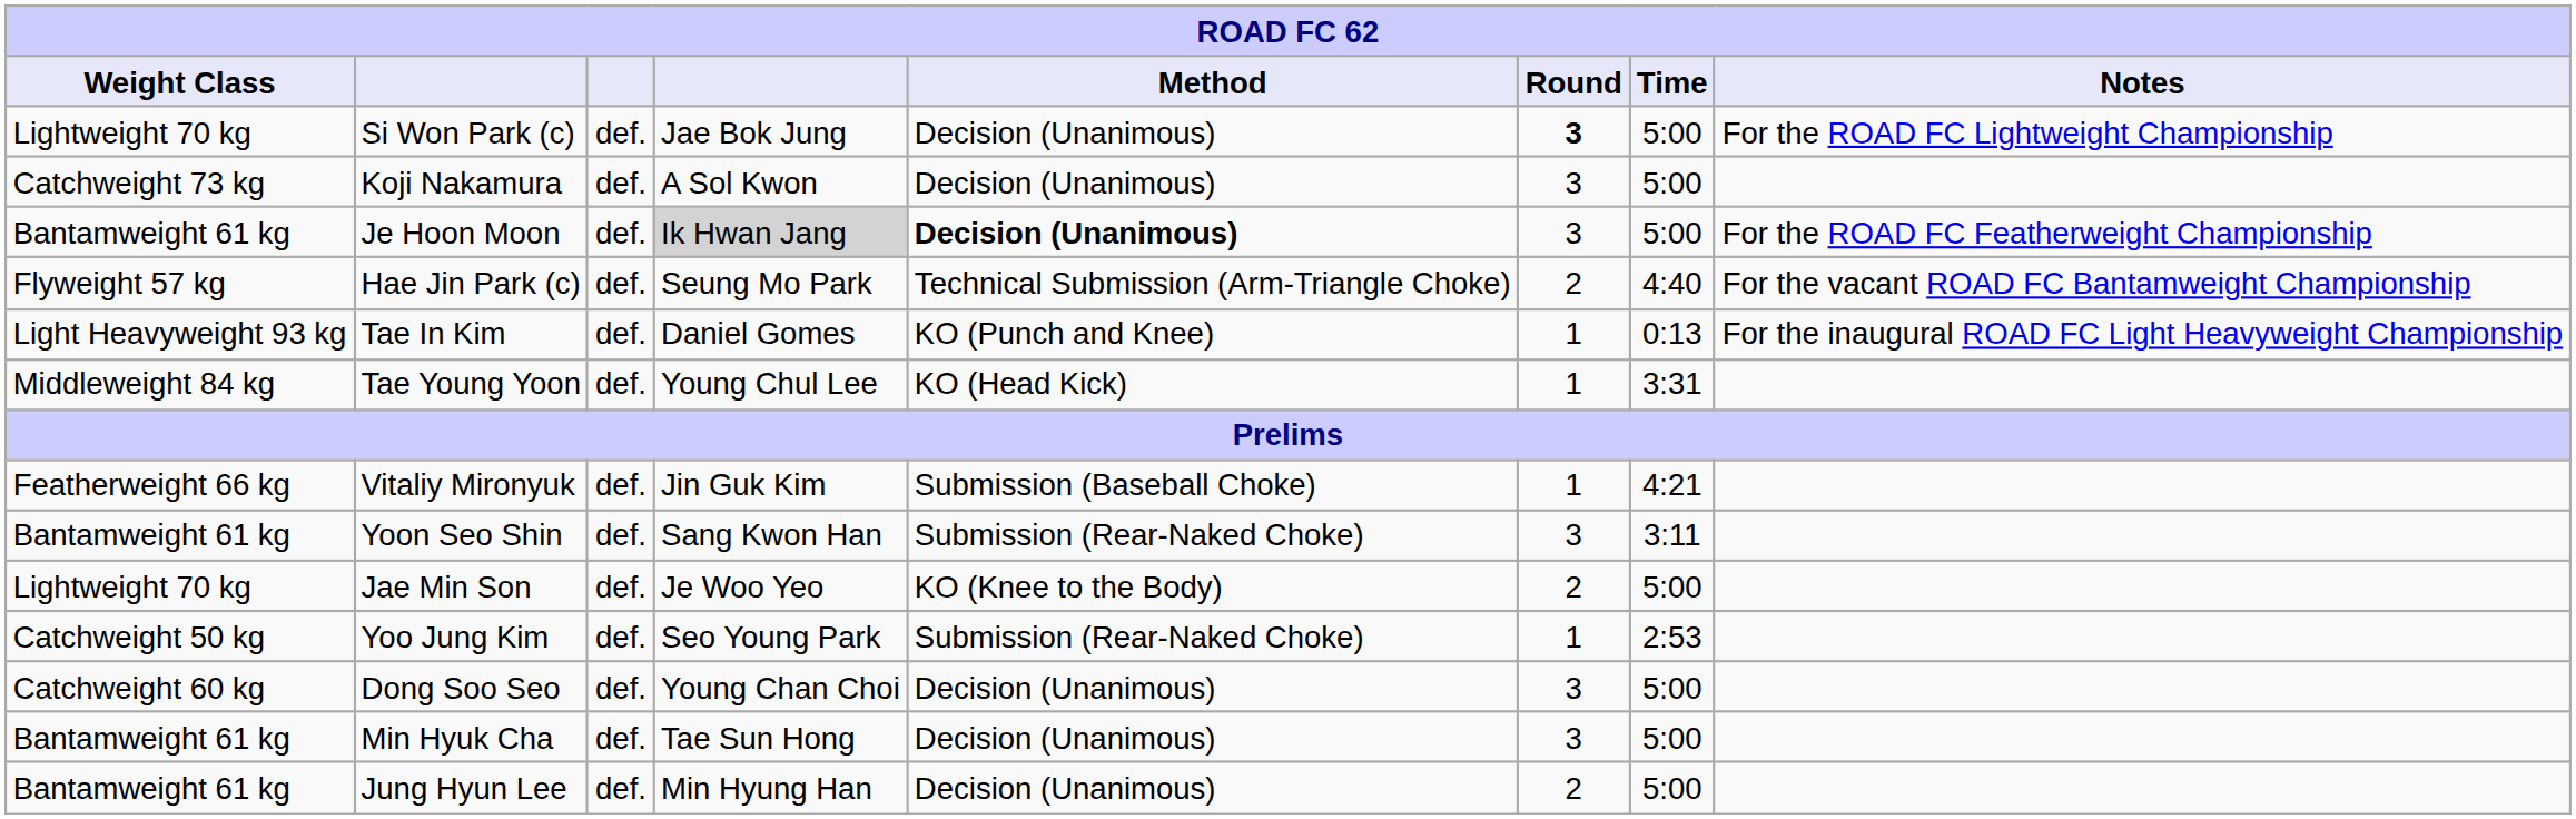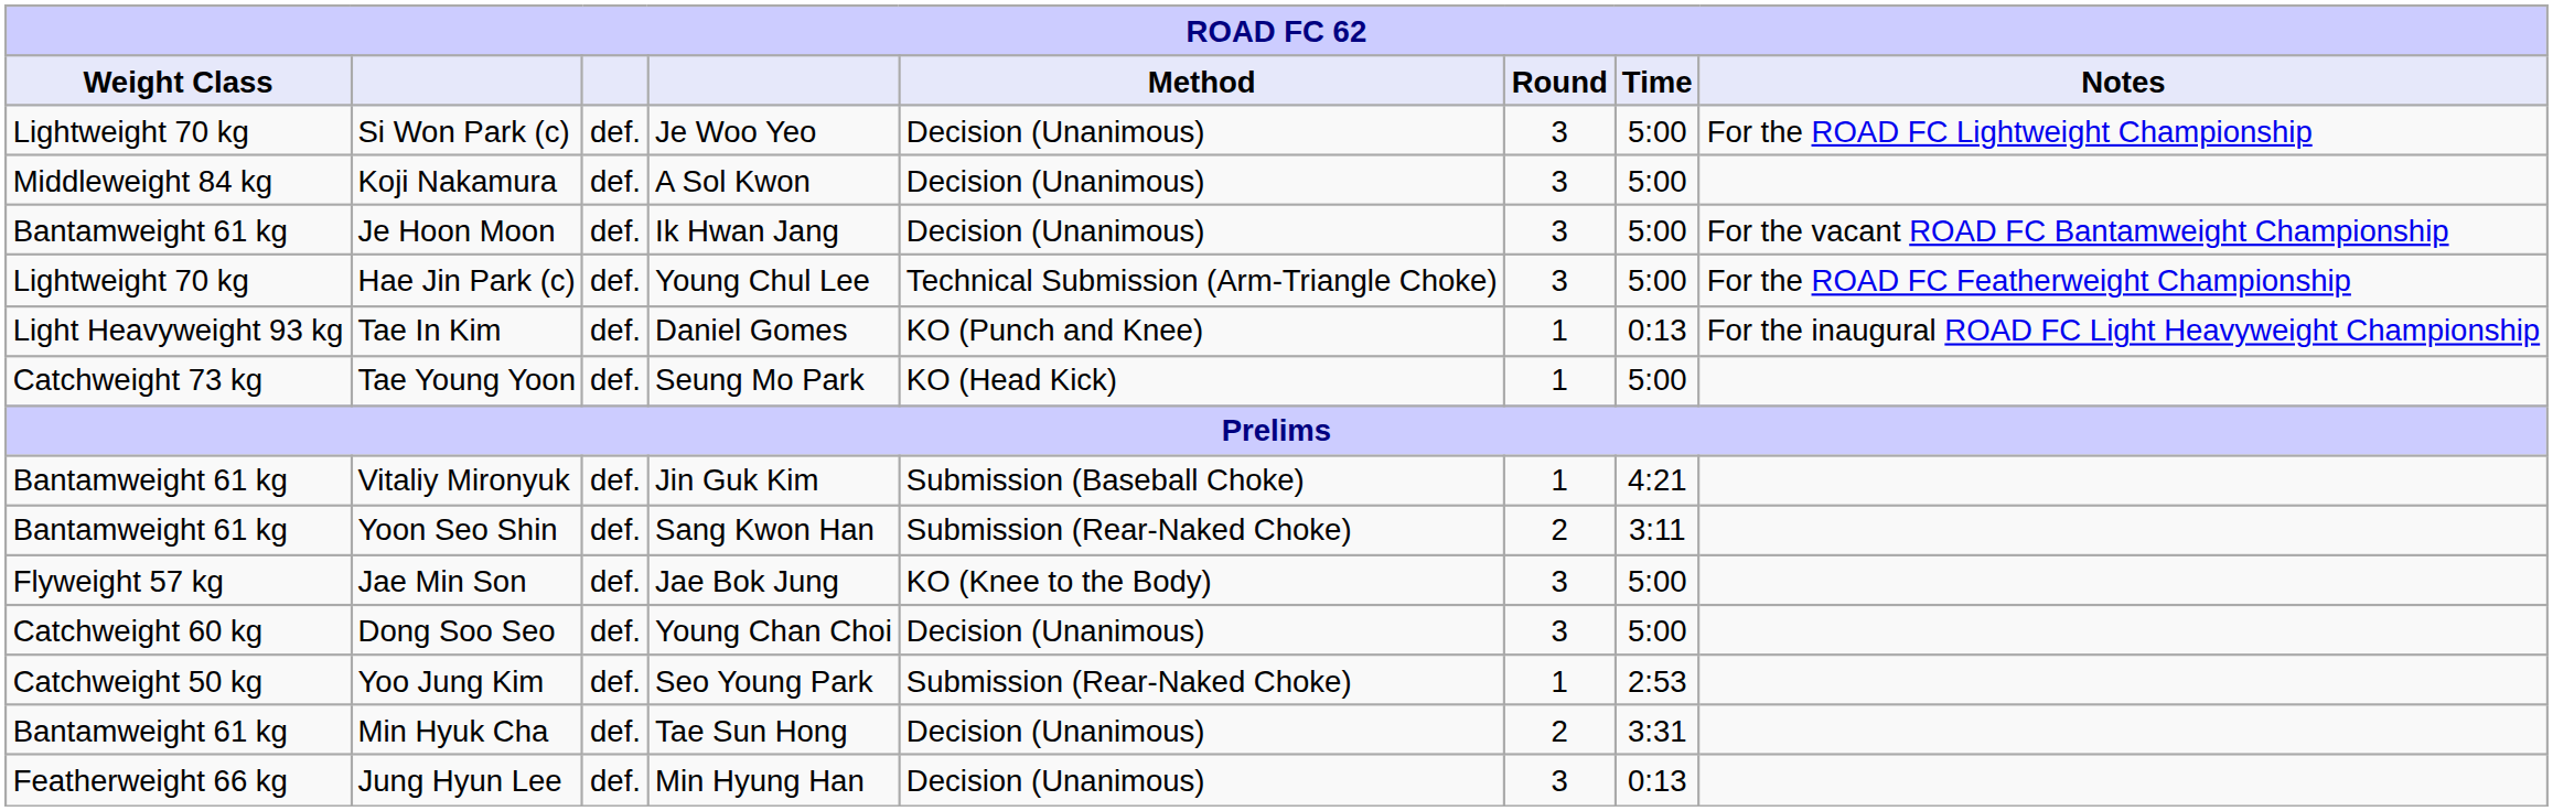 <table class="wikitable" style="font-size: 80%;">
 <tr>
 <th colspan="8" style="background-color: #ccf; color: #000080; text-align: center;"><strong>ROAD FC 62</strong></th>
 </tr>
 <tr>
 <th colspan="1" style="background-color: #E6E8FA; color: #000000; text-align: center;">Weight Class</th>
 <th colspan="1" style="background-color: #E6E8FA; color: #000000; text-align: center;"></th>
 <th colspan="1" style="background-color: #E6E8FA; color: #000000; text-align: center;"></th>
 <th colspan="1" style="background-color: #E6E8FA; color: #000000; text-align: center;"></th>
 <th colspan="1" style="background-color: #E6E8FA; color: #000000; text-align: center;">Method</th>
 <th colspan="1" style="background-color: #E6E8FA; color: #000000; text-align: center;">Round</th>
 <th colspan="1" style="background-color: #E6E8FA; color: #000000; text-align: center;">Time</th>
 <th colspan="1" style="background-color: #E6E8FA; color: #000000; text-align: center;">Notes</th>
 </tr>
 <tr>
 <td>Lightweight 70 kg</td>
 <td> Si Won Park (c)</td>
 <td align=center>def.</td>
-<td> Jae Bok Jung</td>
+<td> Je Woo Yeo</td>
 <td>Decision (Unanimous)</td>
-<td align=center><strong>3</strong></td>
+<td align=center>3</td>
 <td align=center>5:00</td>
 <td>For the <a href='#'>ROAD FC Lightweight Championship</a></td>
 </tr>
 <tr>
-<td>Catchweight 73 kg</td>
+<td>Middleweight 84 kg</td>
 <td> Koji Nakamura</td>
 <td align=center>def.</td>
 <td> A Sol Kwon</td>
 <td>Decision (Unanimous)</td>
 <td align=center>3</td>
 <td align=center>5:00</td>
 <td></td>
 </tr>
 <tr>
 <td>Bantamweight 61 kg</td>
 <td> Je Hoon Moon</td>
 <td align=center>def.</td>
-<td style="background: lightgrey;"> Ik Hwan Jang</td>
-<td><strong>Decision (Unanimous)</strong></td>
+<td> Ik Hwan Jang</td>
+<td>Decision (Unanimous)</td>
+<td align=center>3</td>
+<td align=center>5:00</td>
+<td>For the vacant <a href='#'>ROAD FC Bantamweight Championship</a></td>
+</tr>
+<tr>
+<td>Lightweight 70 kg</td>
+<td> Hae Jin Park (c)</td>
+<td align=center>def.</td>
+<td> Young Chul Lee</td>
+<td>Technical Submission (Arm-Triangle Choke)</td>
 <td align=center>3</td>
 <td align=center>5:00</td>
 <td>For the <a href='#'>ROAD FC Featherweight Championship</a></td>
-</tr>
-<tr>
-<td>Flyweight 57 kg</td>
-<td> Hae Jin Park (c)</td>
-<td align=center>def.</td>
-<td> Seung Mo Park</td>
-<td>Technical Submission (Arm-Triangle Choke)</td>
-<td align=center>2</td>
-<td align=center>4:40</td>
-<td>For the vacant <a href='#'>ROAD FC Bantamweight Championship</a></td>
 </tr>
 <tr>
 <td>Light Heavyweight 93 kg</td>
 <td> Tae In Kim</td>
 <td align=center>def.</td>
 <td> Daniel Gomes</td>
 <td>KO (Punch and Knee)</td>
 <td align=center>1</td>
 <td align=center>0:13</td>
 <td>For the inaugural <a href='#'>ROAD FC Light Heavyweight Championship</a></td>
 </tr>
 <tr>
-<td>Middleweight 84 kg</td>
+<td>Catchweight 73 kg</td>
 <td> Tae Young Yoon</td>
 <td align=center>def.</td>
-<td> Young Chul Lee</td>
+<td> Seung Mo Park</td>
 <td>KO (Head Kick)</td>
 <td align=center>1</td>
-<td align=center>3:31</td>
+<td align=center>5:00</td>
 <td></td>
 </tr>
 <tr>
 <th colspan="8" style="background-color: #ccf; color: #000080; text-align: center;"><strong>Prelims</strong></th>
 </tr>
 <tr>
-<td>Featherweight 66 kg</td>
+<td>Bantamweight 61 kg</td>
 <td> Vitaliy Mironyuk</td>
 <td align=center>def.</td>
 <td> Jin Guk Kim</td>
 <td>Submission (Baseball Choke)</td>
 <td align=center>1</td>
 <td align=center>4:21</td>
 <td></td>
 </tr>
 <tr>
 <td>Bantamweight 61 kg</td>
 <td> Yoon Seo Shin</td>
 <td align=center>def.</td>
 <td> Sang Kwon Han</td>
 <td>Submission (Rear-Naked Choke)</td>
-<td align=center>3</td>
+<td align=center>2</td>
 <td align=center>3:11</td>
 <td></td>
 </tr>
 <tr>
-<td>Lightweight 70 kg</td>
+<td>Flyweight 57 kg</td>
 <td> Jae Min Son</td>
 <td align=center>def.</td>
-<td> Je Woo Yeo</td>
+<td> Jae Bok Jung</td>
 <td>KO (Knee to the Body)</td>
-<td align=center>2</td>
+<td align=center>3</td>
+<td align=center>5:00</td>
+<td></td>
+</tr>
+<tr>
+<td>Catchweight 60 kg</td>
+<td> Dong Soo Seo</td>
+<td align=center>def.</td>
+<td> Young Chan Choi</td>
+<td>Decision (Unanimous)</td>
+<td align=center>3</td>
 <td align=center>5:00</td>
 <td></td>
 </tr>
 <tr>
 <td>Catchweight 50 kg</td>
 <td> Yoo Jung Kim</td>
 <td align=center>def.</td>
 <td> Seo Young Park</td>
 <td>Submission (Rear-Naked Choke)</td>
 <td align=center>1</td>
 <td align=center>2:53</td>
 <td></td>
 </tr>
 <tr>
-<td>Catchweight 60 kg</td>
-<td> Dong Soo Seo</td>
-<td align=center>def.</td>
-<td> Young Chan Choi</td>
-<td>Decision (Unanimous)</td>
-<td align=center>3</td>
-<td align=center>5:00</td>
-<td></td>
-</tr>
-<tr>
 <td>Bantamweight 61 kg</td>
 <td> Min Hyuk Cha</td>
 <td align=center>def.</td>
 <td> Tae Sun Hong</td>
 <td>Decision (Unanimous)</td>
-<td align=center>3</td>
-<td align=center>5:00</td>
+<td align=center>2</td>
+<td align=center>3:31</td>
 <td></td>
 </tr>
 <tr>
-<td>Bantamweight 61 kg</td>
+<td>Featherweight 66 kg</td>
 <td> Jung Hyun Lee</td>
 <td align=center>def.</td>
 <td> Min Hyung Han</td>
 <td>Decision (Unanimous)</td>
-<td align=center>2</td>
-<td align=center>5:00</td>
+<td align=center>3</td>
+<td align=center>0:13</td>
 <td></td>
 </tr>
 <tr>
 </tr>
 </table>
